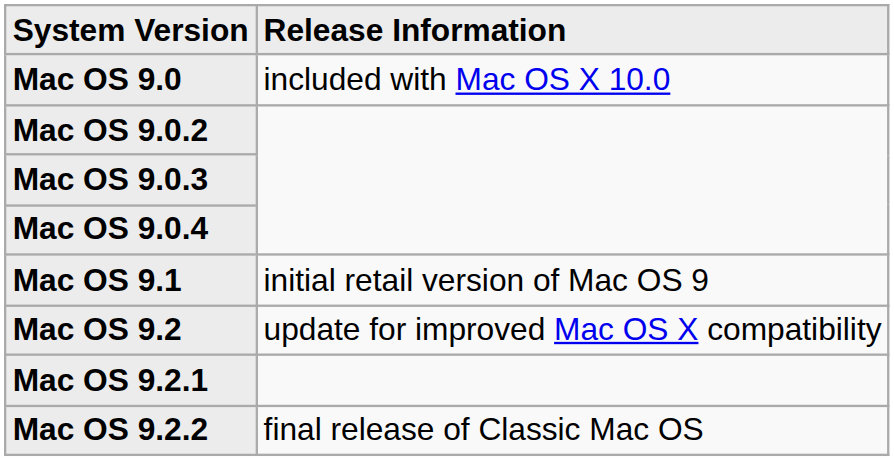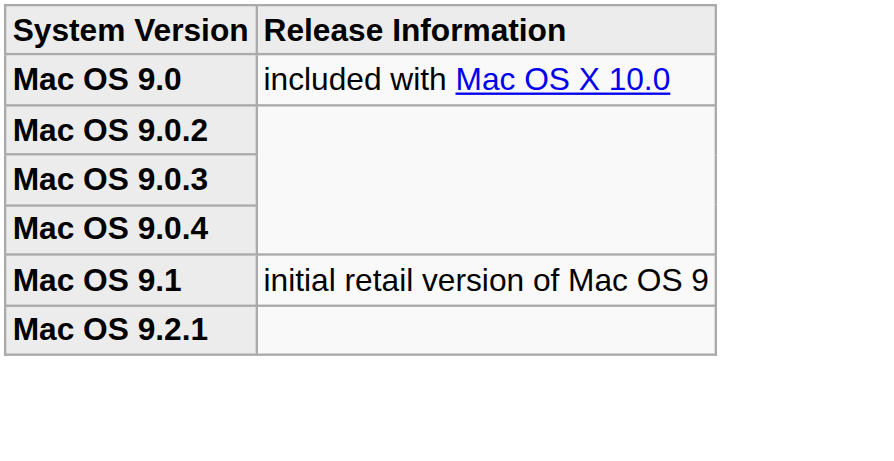 <table border="1" cellpadding="1" cellspacing="0" style="font-size: 85%; border: gray solid 1px; border-collapse: collapse;" class="wikitable">
 <tr>
 <th style="background: #ececec; text-align:left;">System Version</th>
 <th style="background: #ececec; text-align:left;">Release Information</th>
 </tr>
 <tr>
 <th style="background: #ececec; text-align:left;">Mac OS 9.0</th>
 <td>included with <a href='#'>Mac OS X 10.0</a></td>
 </tr>
 <tr>
 <th style="background: #ececec; text-align:left;">Mac OS 9.0.2</th>
 <td rowspan="3"></td>
 </tr>
 <tr>
 <th style="background: #ececec; text-align:left;">Mac OS 9.0.3</th>
 </tr>
 <tr>
 <th style="background: #ececec; text-align:left;">Mac OS 9.0.4</th>
 </tr>
 <tr>
 <th style="background: #ececec; text-align:left;">Mac OS 9.1</th>
 <td>initial retail version of Mac OS 9</td>
 </tr>
 <tr>
-<th style="background: #ececec; text-align:left;">Mac OS 9.2</th>
-<td>update for improved <a href='#'>Mac OS X</a> compatibility</td>
-</tr>
-<tr>
 <th style="background: #ececec; text-align:left;">Mac OS 9.2.1</th>
 <td></td>
 </tr>
-<tr>
-<th style="background: #ececec; text-align:left;">Mac OS 9.2.2</th>
-<td>final release of Classic Mac OS</td>
-</tr>
 </table>
